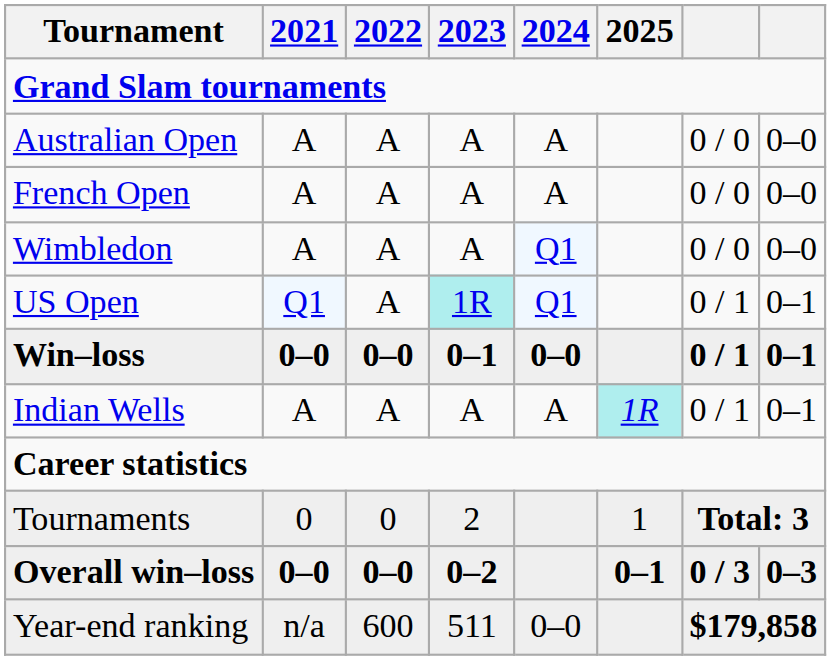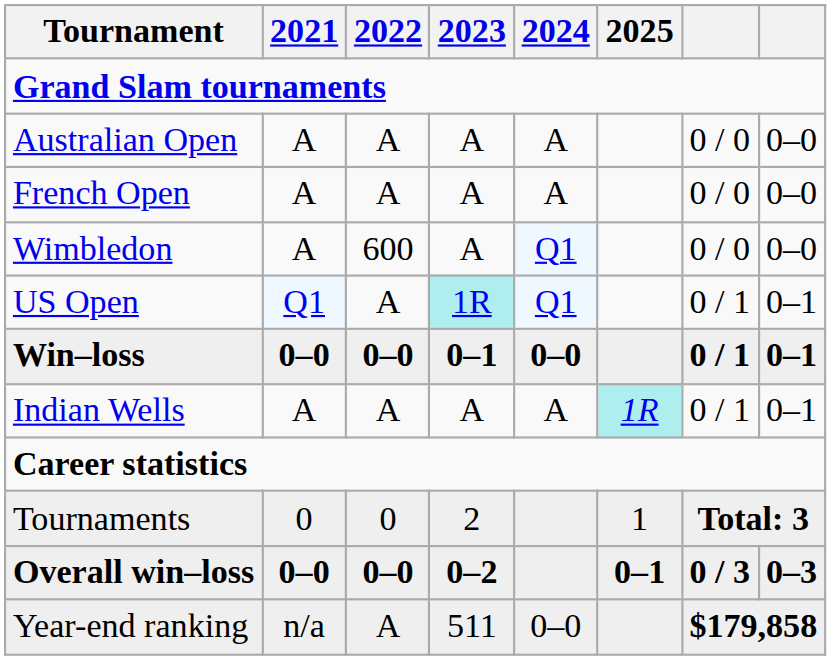 <table class="wikitable" style=text-align:center>
 <tr>
 <th>Tournament</th>
 <th><a href='#'>2021</a></th>
 <th><a href='#'>2022</a></th>
 <th><a href='#'>2023</a></th>
 <th><a href='#'>2024</a></th>
 <th>2025</th>
 <th></th>
 <th></th>
 </tr>
 <tr>
 <td colspan="8" align="left"><strong><a href='#'>Grand Slam tournaments</a></strong></td>
 </tr>
 <tr>
 <td align=left><a href='#'>Australian Open</a></td>
 <td>A</td>
 <td>A</td>
 <td>A</td>
 <td>A</td>
 <td></td>
 <td>0 / 0</td>
 <td>0–0</td>
 </tr>
 <tr>
 <td align=left><a href='#'>French Open</a></td>
 <td>A</td>
 <td>A</td>
 <td>A</td>
 <td>A</td>
 <td></td>
 <td>0 / 0</td>
 <td>0–0</td>
 </tr>
 <tr>
 <td align=left><a href='#'>Wimbledon</a></td>
 <td>A</td>
-<td>A</td>
+<td>600</td>
 <td>A</td>
 <td bgcolor=f0f8ff><a href='#'>Q1</a></td>
 <td></td>
 <td>0 / 0</td>
 <td>0–0</td>
 </tr>
 <tr>
 <td align=left><a href='#'>US Open</a></td>
 <td bgcolor=f0f8ff><a href='#'>Q1</a></td>
 <td>A</td>
 <td bgcolor=afeeee><a href='#'>1R</a></td>
 <td bgcolor=f0f8ff><a href='#'>Q1</a></td>
 <td></td>
 <td>0 / 1</td>
 <td>0–1</td>
 </tr>
 <tr style=background:#efefef;font-weight:bold>
 <td align=left>Win–loss</td>
 <td>0–0</td>
 <td>0–0</td>
 <td>0–1</td>
 <td>0–0</td>
 <td></td>
 <td>0 / 1</td>
 <td>0–1</td>
 </tr>
 <tr>
 <td align=left><a href='#'>Indian Wells</a></td>
 <td>A</td>
 <td>A</td>
 <td>A</td>
 <td>A</td>
 <td bgcolor=afeeee><a href='#'><em>1R</em></a></td>
 <td>0 / 1</td>
 <td>0–1</td>
 </tr>
 <tr>
 <td colspan="8" align="left"><strong>Career statistics</strong></td>
 </tr>
 <tr bgcolor=efefef>
 <td align=left>Tournaments</td>
 <td>0</td>
 <td>0</td>
 <td>2</td>
 <td></td>
 <td>1</td>
 <td colspan="2"><strong>Total: 3</strong></td>
 </tr>
 <tr style=background:#efefef;font-weight:bold>
 <td align=left>Overall win–loss</td>
 <td>0–0</td>
 <td>0–0</td>
 <td>0–2</td>
 <td></td>
 <td>0–1</td>
 <td>0 / 3</td>
 <td>0–3</td>
 </tr>
 <tr bgcolor=efefef>
 <td align=left>Year-end ranking</td>
 <td>n/a</td>
-<td>600</td>
+<td>A</td>
 <td>511</td>
 <td>0–0</td>
 <td></td>
 <td colspan="2"><strong>$179,858</strong></td>
 </tr>
 </table>
